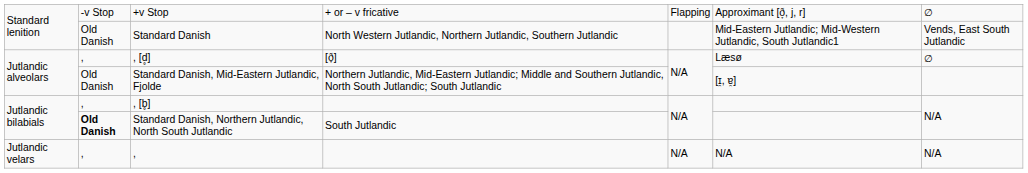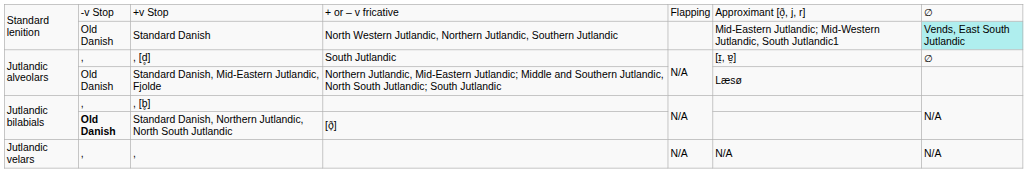 <table class="wikitable">
 <tr>
 <td rowspan="2">Standard lenition</td>
 <td>-v Stop </td>
 <td>+v Stop </td>
 <td>+ or – v fricative </td>
 <td>Flapping </td>
 <td>Approximant [ð̞, j, r]</td>
 <td>∅</td>
 </tr>
 <tr>
 <td>Old Danish</td>
 <td>Standard Danish</td>
 <td>North Western Jutlandic, Northern Jutlandic, Southern Jutlandic</td>
 <td></td>
 <td>Mid-Eastern Jutlandic; Mid-Western Jutlandic, South Jutlandic1</td>
-<td>Vends, East South Jutlandic</td>
+<td style="background: paleturquoise;">Vends, East South Jutlandic</td>
 </tr>
 <tr>
 <td rowspan="2">Jutlandic alveolars</td>
 <td>, </td>
 <td>, [d̥]</td>
-<td>[ð̞]</td>
+<td>South Jutlandic</td>
 <td rowspan="2">N/A</td>
-<td>Læsø</td>
+<td>[ɪ̯, ɐ̯]</td>
 <td>∅</td>
 </tr>
 <tr>
 <td>Old Danish</td>
 <td>Standard Danish, Mid-Eastern Jutlandic, Fjolde</td>
 <td>Northern Jutlandic, Mid-Eastern Jutlandic; Middle and Southern Jutlandic, North South Jutlandic; South Jutlandic</td>
-<td>[ɪ̯, ɐ̯]</td>
+<td>Læsø</td>
 <td></td>
 </tr>
 <tr>
 <td rowspan="2">Jutlandic bilabials</td>
 <td>, </td>
 <td>, [b̥]</td>
 <td></td>
 <td rowspan="2">N/A</td>
 <td></td>
 <td rowspan="2">N/A</td>
 </tr>
 <tr>
 <td><strong>Old Danish</strong></td>
 <td>Standard Danish, Northern Jutlandic, North South Jutlandic</td>
-<td>South Jutlandic</td>
+<td>[ð̞]</td>
 <td></td>
 </tr>
 <tr>
 <td>Jutlandic velars</td>
 <td>, </td>
 <td>, </td>
 <td></td>
 <td>N/A</td>
 <td>N/A</td>
 <td>N/A</td>
 </tr>
 </table>
